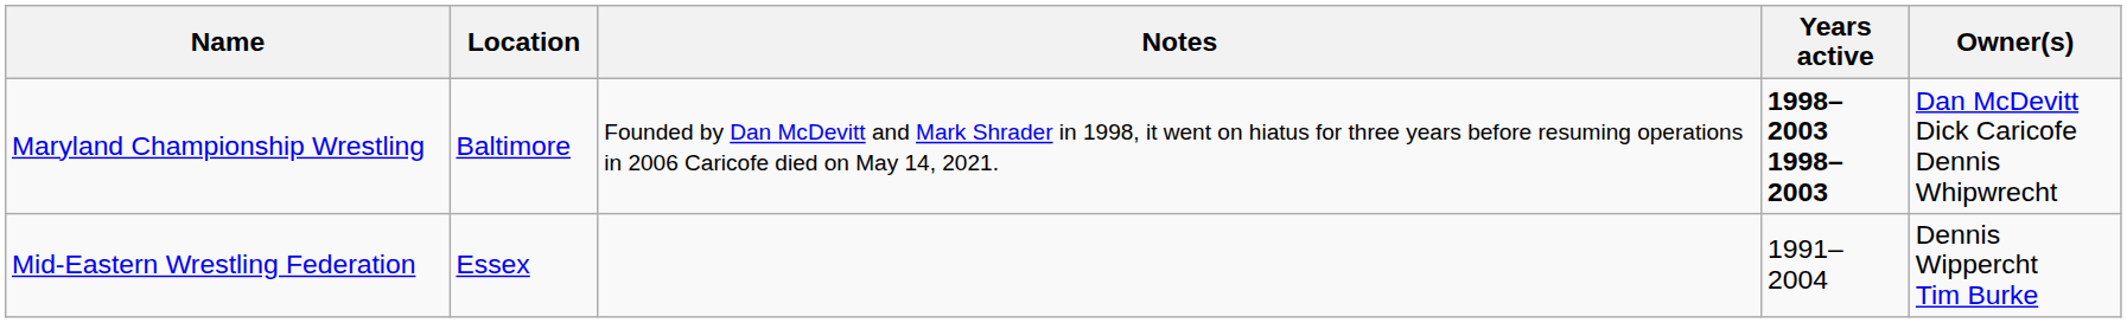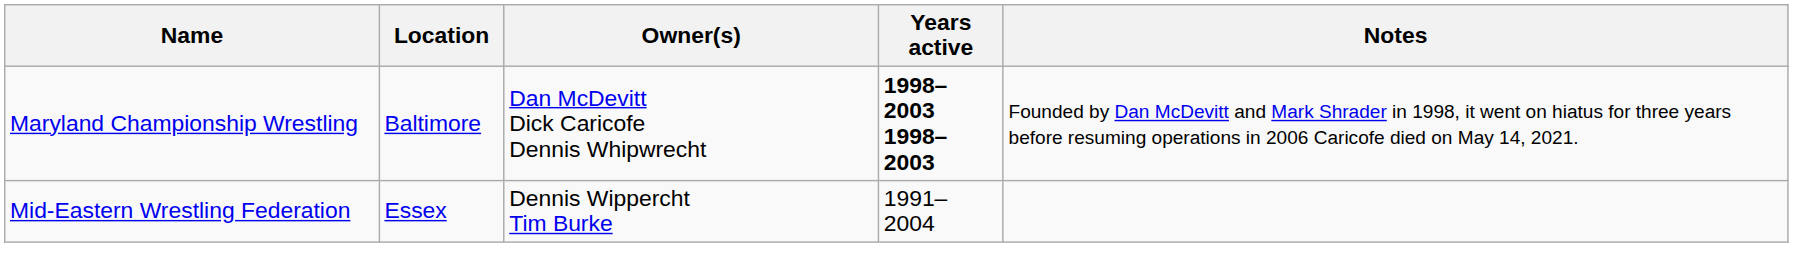 <table class=wikitable>
 <tr>
 <th style="width:21%;">Name</th>
 <th style="width:7%;">Location</th>
+<th style="width:21%;">Owner(s)</th>
+<th style="width:7%;">Years active</th>
 <th style="width:55%;">Notes</th>
-<th style="width:7%;">Years active</th>
-<th style="width:21%;">Owner(s)</th>
 </tr>
 <tr>
 <td><a href='#'>Maryland Championship Wrestling</a></td>
 <td><a href='#'>Baltimore</a></td>
+<td><a href='#'>Dan McDevitt</a><br>Dick Caricofe<br>Dennis Whipwrecht</td>
+<td><strong>1998–2003<br>1998–2003</strong></td>
 <td><small>Founded by <a href='#'>Dan McDevitt</a> and <a href='#'>Mark Shrader</a> in 1998, it went on hiatus for three years before resuming operations in 2006 Caricofe died on May 14, 2021.</small></td>
-<td><strong>1998–2003<br>1998–2003</strong></td>
-<td><a href='#'>Dan McDevitt</a><br>Dick Caricofe<br>Dennis Whipwrecht</td>
 </tr>
 <tr>
 <td><a href='#'>Mid-Eastern Wrestling Federation</a></td>
 <td><a href='#'>Essex</a></td>
+<td>Dennis Wippercht<br><a href='#'>Tim Burke</a></td>
+<td>1991–2004</td>
 <td></td>
-<td>1991–2004</td>
-<td>Dennis Wippercht<br><a href='#'>Tim Burke</a></td>
 </tr>
 </table>
